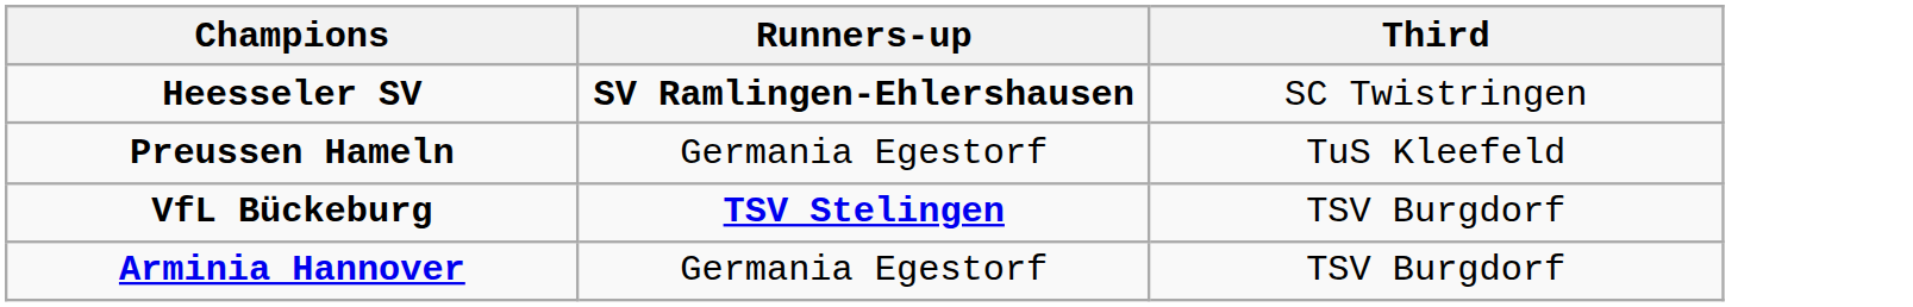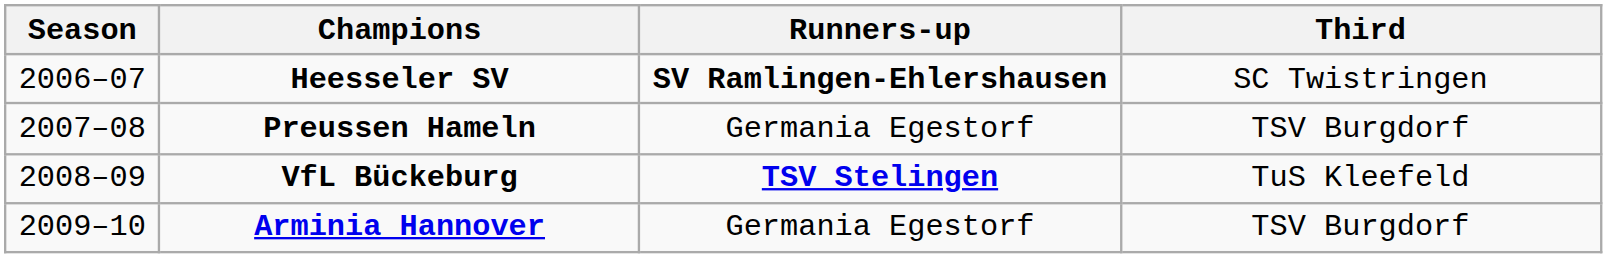 <table class="wikitable">
 <tr align="center" bgcolor="#dfdfdf">
+<th width="60">Season</th>
 <th width="200">Champions</th>
 <th width="200">Runners-up</th>
 <th width="200">Third</th>
 </tr>
 <tr align="center">
+<td>2006–07</td>
 <td><strong>Heesseler SV</strong></td>
 <td><strong>SV Ramlingen-Ehlershausen</strong></td>
 <td>SC Twistringen</td>
 </tr>
 <tr align="center">
+<td>2007–08</td>
 <td><strong>Preussen Hameln</strong></td>
 <td>Germania Egestorf</td>
+<td>TSV Burgdorf</td>
+</tr>
+<tr align="center">
+<td>2008–09</td>
+<td><strong>VfL Bückeburg</strong></td>
+<td><strong><a href='#'>TSV Stelingen</a></strong></td>
 <td>TuS Kleefeld</td>
 </tr>
 <tr align="center">
-<td><strong>VfL Bückeburg</strong></td>
-<td><strong><a href='#'>TSV Stelingen</a></strong></td>
-<td>TSV Burgdorf</td>
-</tr>
-<tr align="center">
+<td>2009–10</td>
 <td><strong><a href='#'>Arminia Hannover</a></strong></td>
 <td>Germania Egestorf</td>
 <td>TSV Burgdorf</td>
 </tr>
 </table>
